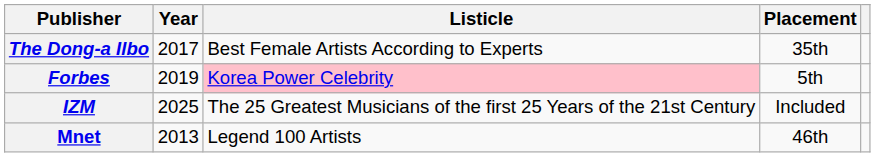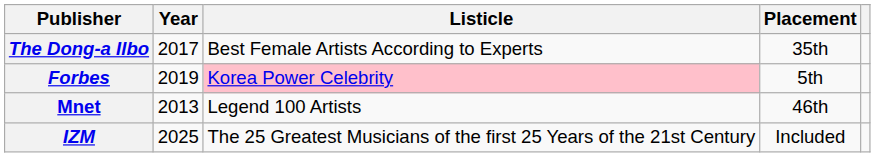 <table class="wikitable sortable plainrowheaders" style="text-align:center">
 <tr>
 <th scope="col">Publisher</th>
 <th scope="col">Year</th>
 <th scope="col">Listicle</th>
 <th scope="col">Placement</th>
 <th scope="col" class="unsortable"></th>
 </tr>
 <tr>
 <th scope="row"><em><a href='#'>The Dong-a Ilbo</a></em></th>
 <td>2017</td>
 <td style="text-align:left;">Best Female Artists According to Experts</td>
 <td>35th</td>
 <td></td>
 </tr>
 <tr>
 <th scope="row"><em><a href='#'>Forbes</a></em></th>
 <td>2019</td>
 <td style="background: pink; text-align:left;"><a href='#'>Korea Power Celebrity</a></td>
 <td>5th</td>
 <td></td>
 </tr>
 <tr>
+<th scope="row"><a href='#'>Mnet</a></th>
+<td>2013</td>
+<td style="text-align:left;">Legend 100 Artists</td>
+<td>46th</td>
+<td></td>
+</tr>
+<tr>
 <th scope="row"><em><a href='#'>IZM</a></em></th>
 <td>2025</td>
 <td style="text-align:left;">The 25 Greatest Musicians of the first 25 Years of the 21st Century</td>
 <td>Included</td>
 <td></td>
 </tr>
-<tr>
-<th scope="row"><a href='#'>Mnet</a></th>
-<td>2013</td>
-<td style="text-align:left;">Legend 100 Artists</td>
-<td>46th</td>
-<td></td>
-</tr>
 </table>
